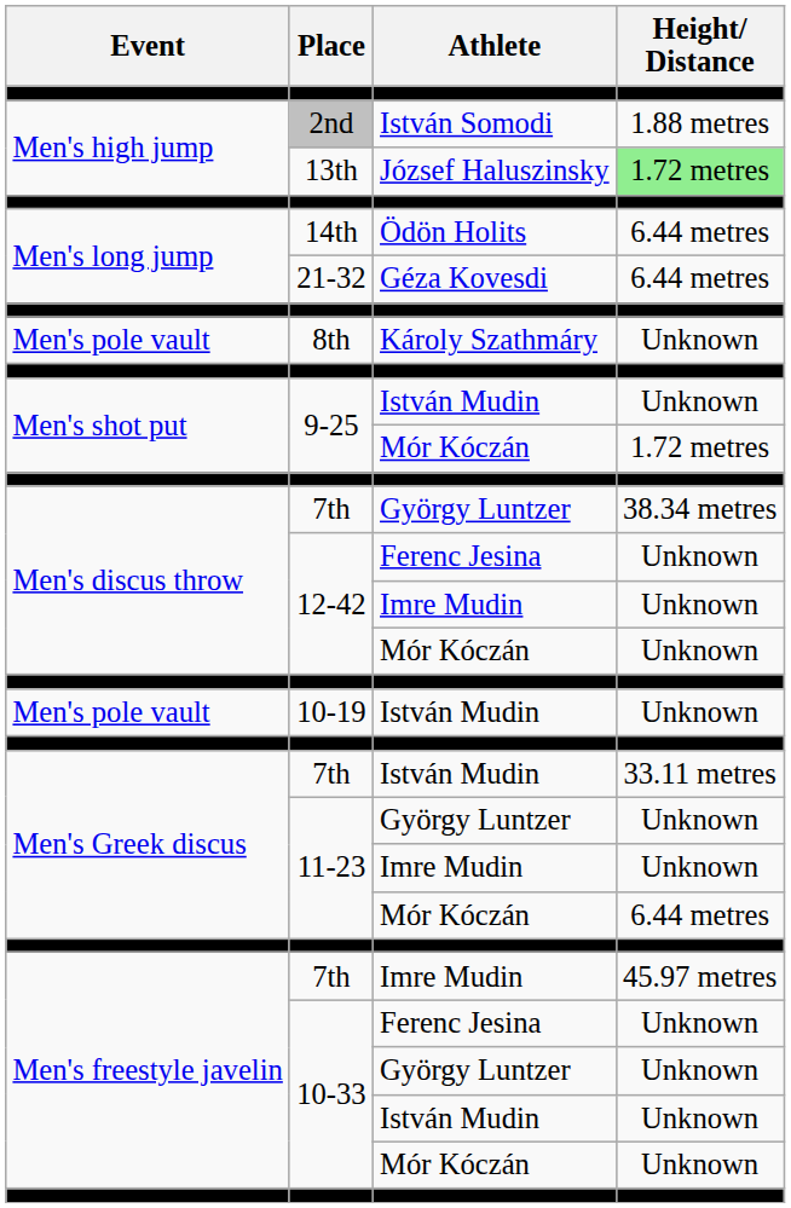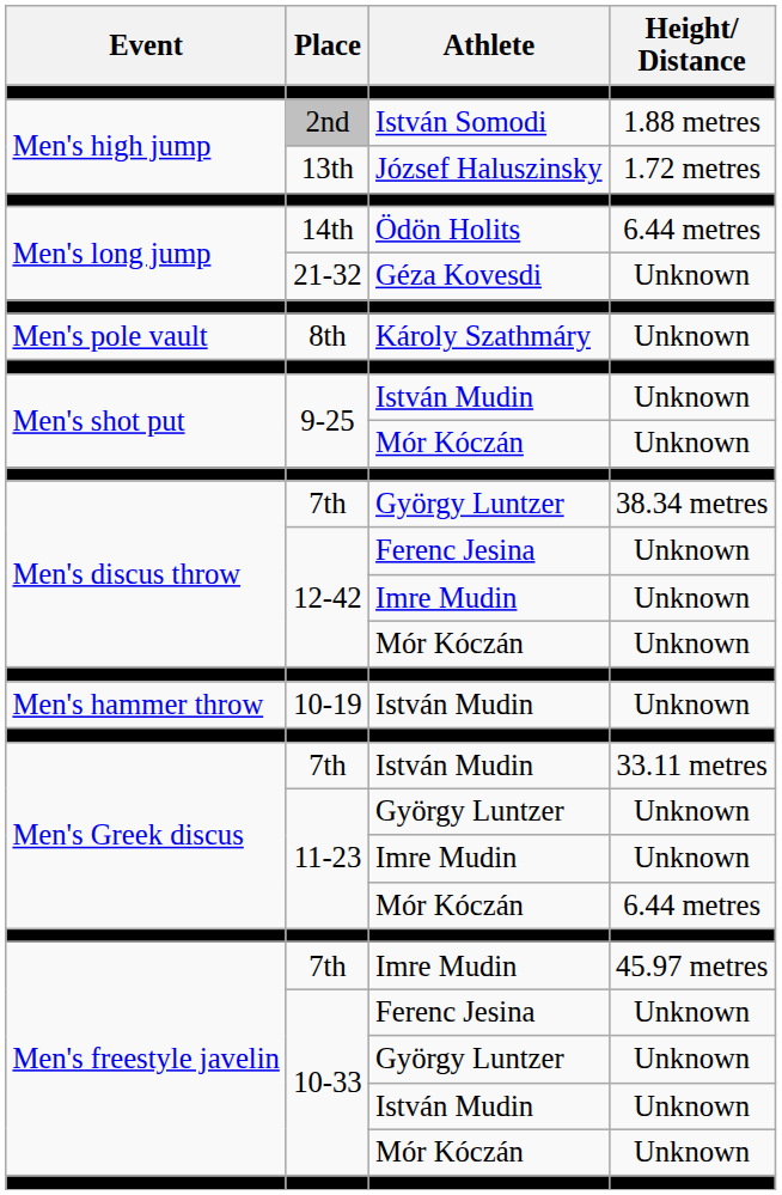 <table class=wikitable>
 <tr>
 <th>Event</th>
 <th>Place</th>
 <th>Athlete</th>
 <th>Height/<br>Distance</th>
 </tr>
 <tr bgcolor=black>
 <td></td>
 <td></td>
 <td></td>
 <td></td>
 </tr>
 <tr align=center>
 <td rowspan=2 align=left><a href='#'>Men's high jump</a></td>
 <td bgcolor=silver>2nd</td>
 <td align=left><a href='#'>István Somodi</a></td>
 <td>1.88 metres</td>
 </tr>
 <tr align=center>
 <td>13th</td>
 <td align=left><a href='#'>József Haluszinsky</a></td>
-<td style="background: lightgreen;">1.72 metres</td>
+<td>1.72 metres</td>
 </tr>
 <tr bgcolor=black>
 <td></td>
 <td></td>
 <td></td>
 <td></td>
 </tr>
 <tr align=center>
 <td rowspan=2 align=left><a href='#'>Men's long jump</a></td>
 <td>14th</td>
 <td align=left><a href='#'>Ödön Holits</a></td>
 <td>6.44 metres</td>
 </tr>
 <tr align=center>
 <td>21-32</td>
 <td align=left><a href='#'>Géza Kovesdi</a></td>
-<td>6.44 metres</td>
+<td>Unknown</td>
 </tr>
 <tr bgcolor=black>
 <td></td>
 <td></td>
 <td></td>
 <td></td>
 </tr>
 <tr align=center>
 <td align=left><a href='#'>Men's pole vault</a></td>
 <td>8th</td>
 <td align=left><a href='#'>Károly Szathmáry</a></td>
 <td>Unknown</td>
 </tr>
 <tr bgcolor=black>
 <td></td>
 <td></td>
 <td></td>
 <td></td>
 </tr>
 <tr align=center>
 <td rowspan=2 align=left><a href='#'>Men's shot put</a></td>
 <td rowspan=2>9-25</td>
 <td align=left><a href='#'>István Mudin</a></td>
 <td>Unknown</td>
 </tr>
 <tr align=center>
 <td align=left><a href='#'>Mór Kóczán</a></td>
-<td>1.72 metres</td>
+<td>Unknown</td>
 </tr>
 <tr bgcolor=black>
 <td></td>
 <td></td>
 <td></td>
 <td></td>
 </tr>
 <tr align=center>
 <td rowspan=4 align=left><a href='#'>Men's discus throw</a></td>
 <td>7th</td>
 <td align=left><a href='#'>György Luntzer</a></td>
 <td>38.34 metres</td>
 </tr>
 <tr align=center>
 <td rowspan=3>12-42</td>
 <td align=left><a href='#'>Ferenc Jesina</a></td>
 <td>Unknown</td>
 </tr>
 <tr align=center>
 <td align=left><a href='#'>Imre Mudin</a></td>
 <td>Unknown</td>
 </tr>
 <tr align=center>
 <td align=left>Mór Kóczán</td>
 <td>Unknown</td>
 </tr>
 <tr bgcolor=black>
 <td></td>
 <td></td>
 <td></td>
 <td></td>
 </tr>
 <tr align=center>
-<td align=left><a href='#'>Men's pole vault</a></td>
+<td align=left><a href='#'>Men's hammer throw</a></td>
 <td>10-19</td>
 <td align=left>István Mudin</td>
 <td>Unknown</td>
 </tr>
 <tr bgcolor=black>
 <td></td>
 <td></td>
 <td></td>
 <td></td>
 </tr>
 <tr align=center>
 <td rowspan=4 align=left><a href='#'>Men's Greek discus</a></td>
 <td>7th</td>
 <td align=left>István Mudin</td>
 <td>33.11 metres</td>
 </tr>
 <tr align=center>
 <td rowspan=3>11-23</td>
 <td align=left>György Luntzer</td>
 <td>Unknown</td>
 </tr>
 <tr align=center>
 <td align=left>Imre Mudin</td>
 <td>Unknown</td>
 </tr>
 <tr align=center>
 <td align=left>Mór Kóczán</td>
 <td>6.44 metres</td>
 </tr>
 <tr bgcolor=black>
 <td></td>
 <td></td>
 <td></td>
 <td></td>
 </tr>
 <tr align=center>
 <td rowspan=5 align=left><a href='#'>Men's freestyle javelin</a></td>
 <td>7th</td>
 <td align=left>Imre Mudin</td>
 <td>45.97 metres</td>
 </tr>
 <tr align=center>
 <td rowspan=4>10-33</td>
 <td align=left>Ferenc Jesina</td>
 <td>Unknown</td>
 </tr>
 <tr align=center>
 <td align=left>György Luntzer</td>
 <td>Unknown</td>
 </tr>
 <tr align=center>
 <td align=left>István Mudin</td>
 <td>Unknown</td>
 </tr>
 <tr align=center>
 <td align=left>Mór Kóczán</td>
 <td>Unknown</td>
 </tr>
 <tr bgcolor=black>
 <td></td>
 <td></td>
 <td></td>
 <td></td>
 </tr>
 </table>
